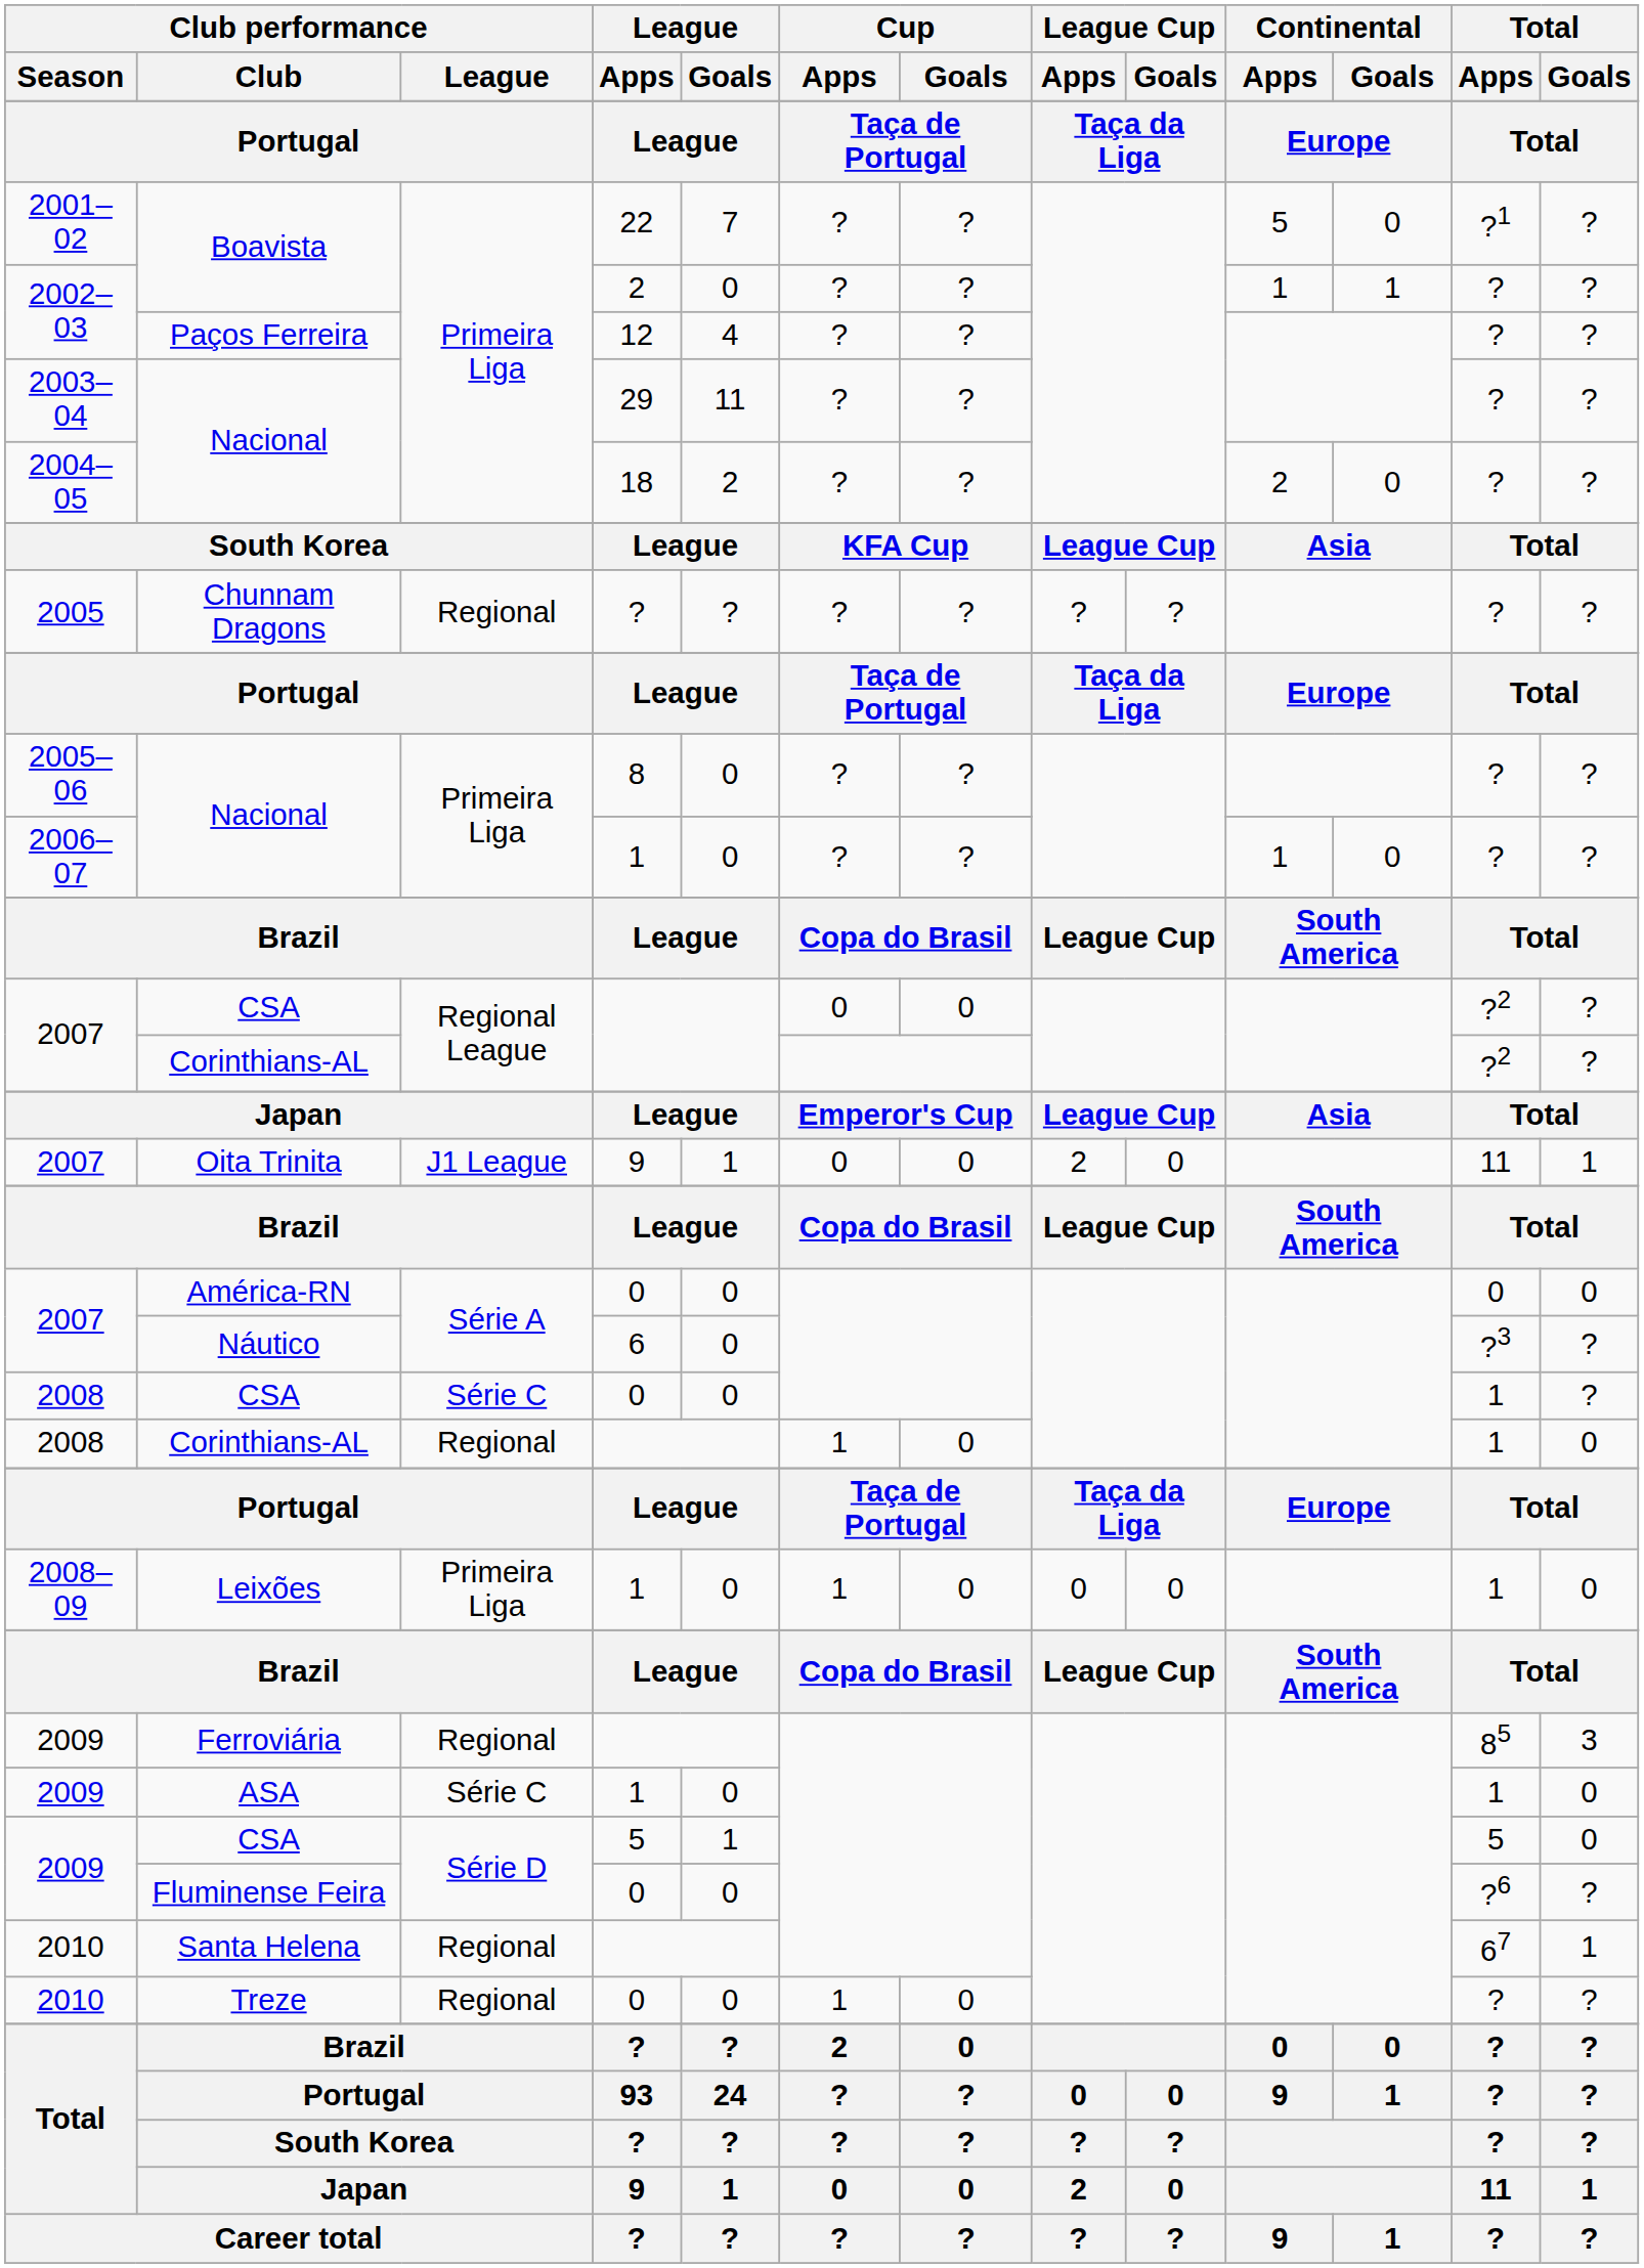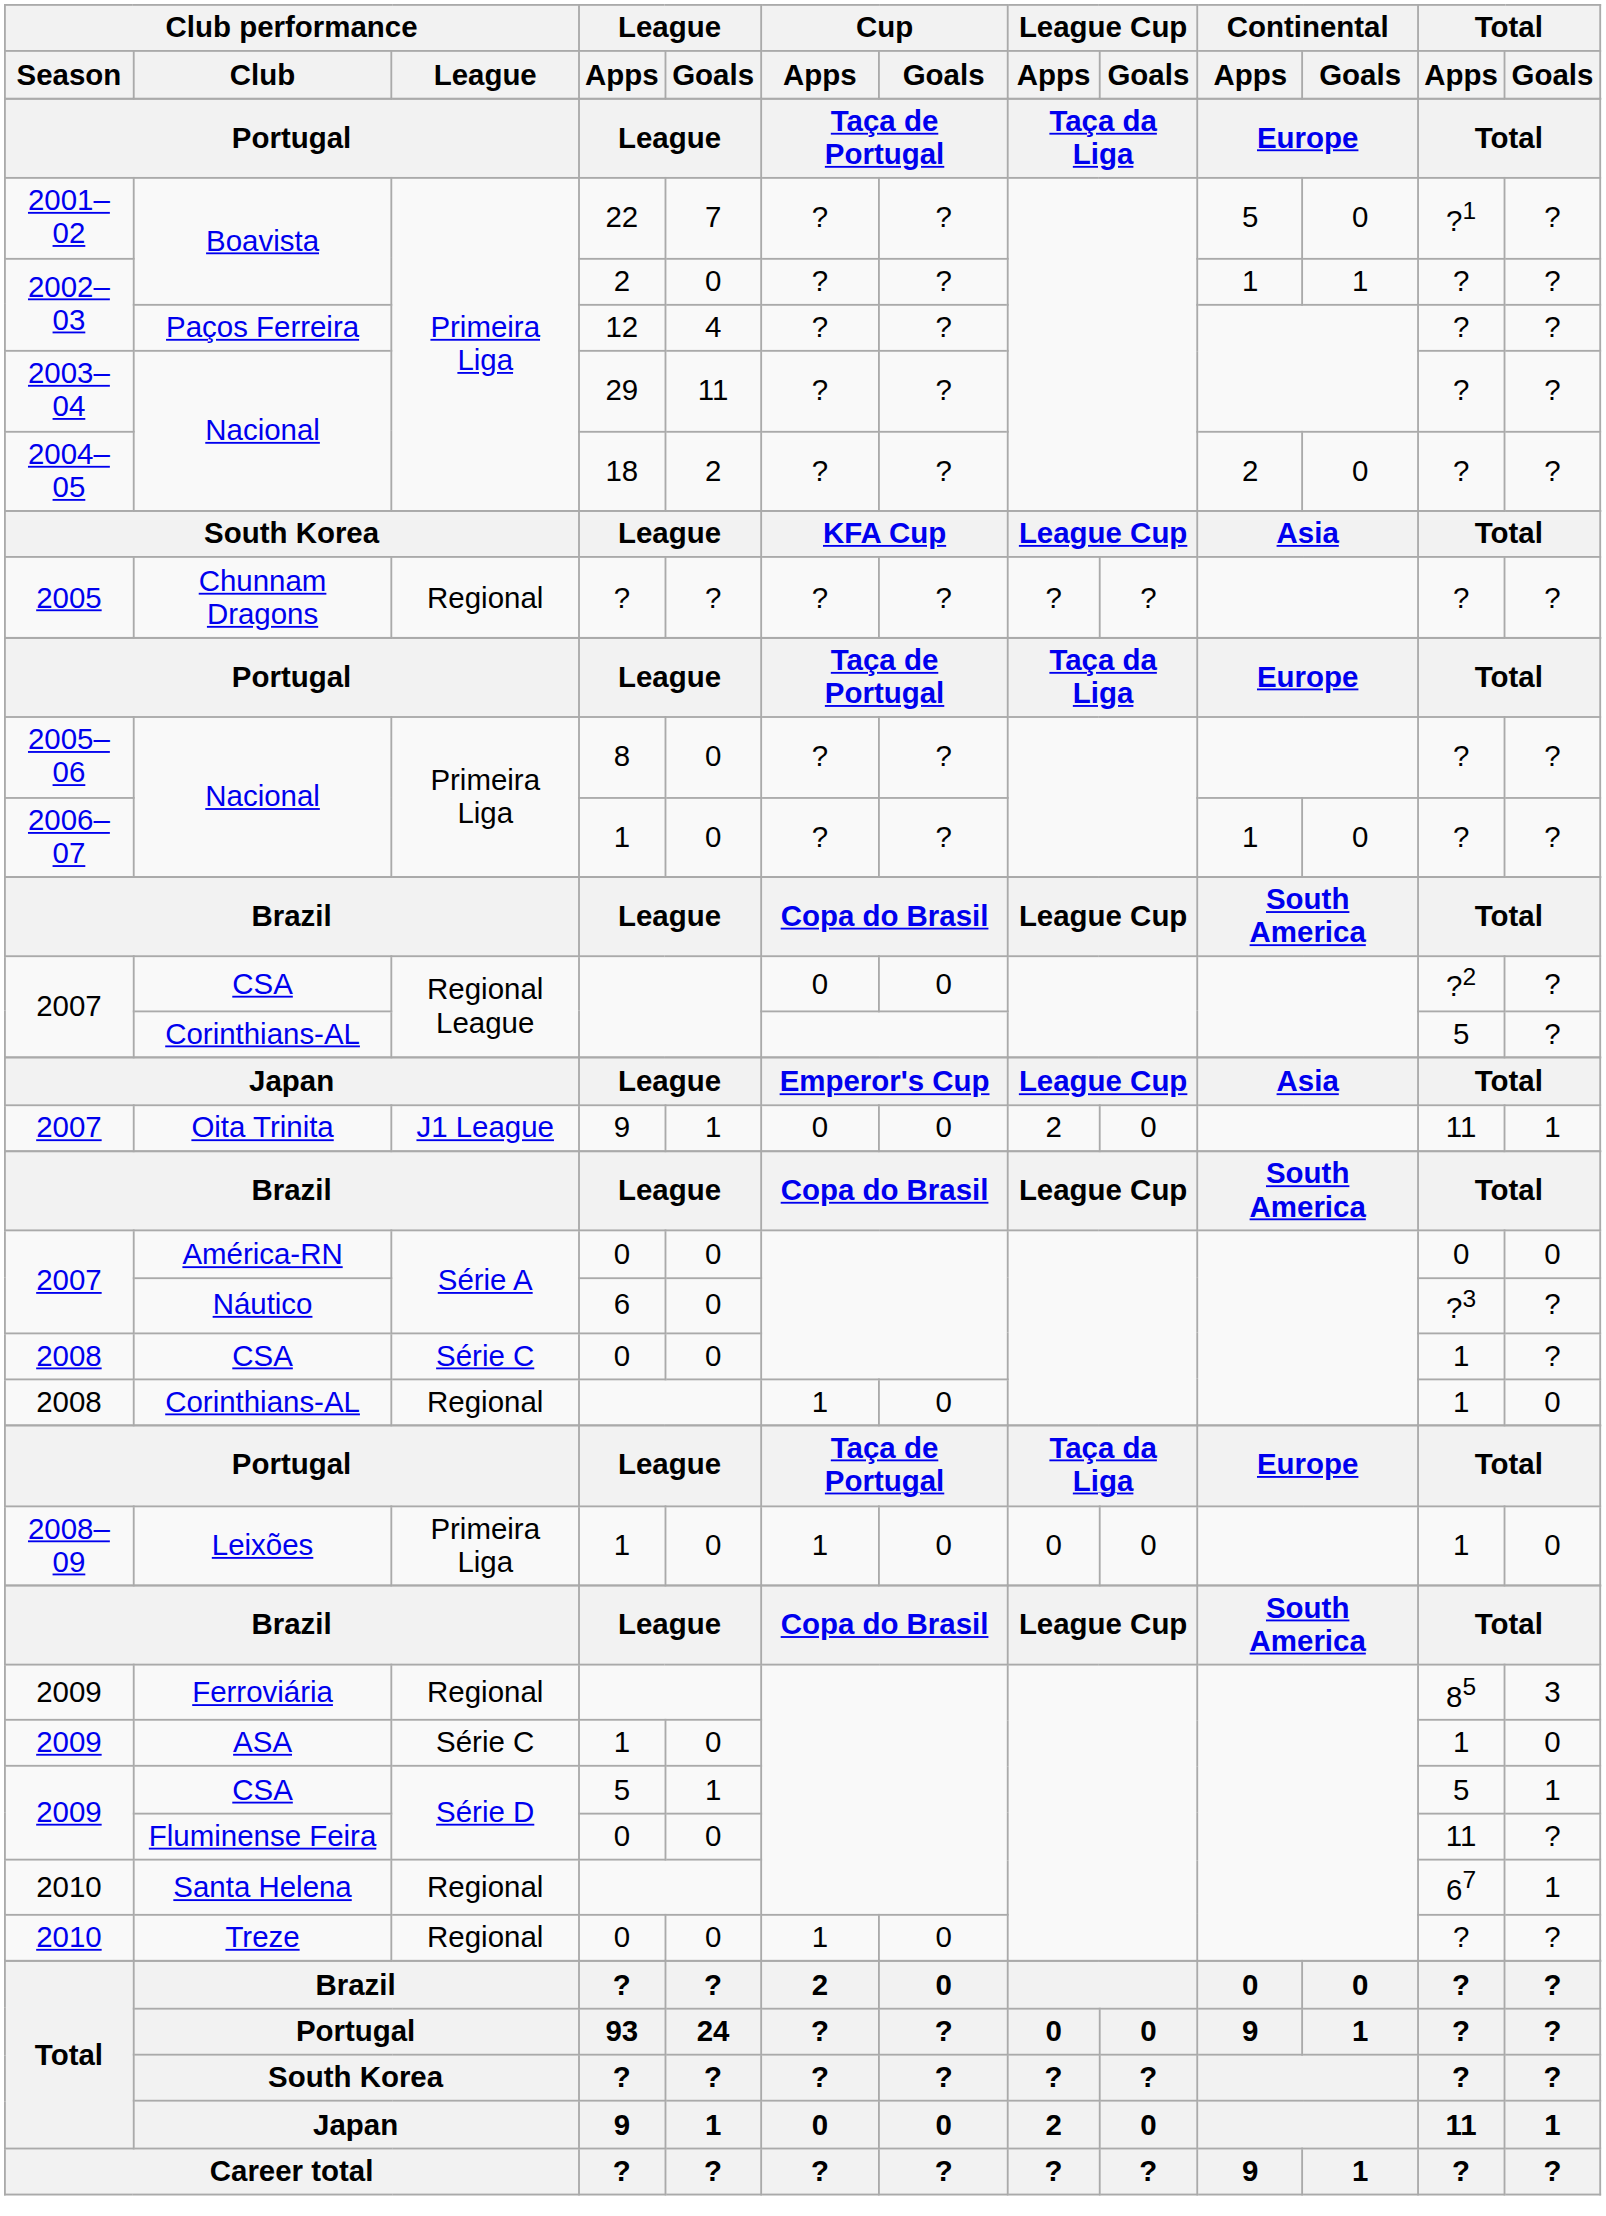 <table class="wikitable" style="text-align:center">
 <tr>
 <th colspan=3>Club performance</th>
 <th colspan=2>League</th>
 <th colspan=2>Cup</th>
 <th colspan=2>League Cup</th>
 <th colspan=2>Continental</th>
 <th colspan=2>Total</th>
 </tr>
 <tr>
 <th>Season</th>
 <th>Club</th>
 <th>League</th>
 <th>Apps</th>
 <th>Goals</th>
 <th>Apps</th>
 <th>Goals</th>
 <th>Apps</th>
 <th>Goals</th>
 <th>Apps</th>
 <th>Goals</th>
 <th>Apps</th>
 <th>Goals</th>
 </tr>
 <tr>
 </tr>
 <tr>
 <th colspan=3>Portugal</th>
 <th colspan=2>League</th>
 <th colspan=2><a href='#'>Taça de Portugal</a></th>
 <th colspan=2><a href='#'>Taça da Liga</a></th>
 <th colspan=2><a href='#'>Europe</a></th>
 <th colspan=2>Total</th>
 </tr>
 <tr>
 <td><a href='#'>2001–02</a></td>
 <td rowspan=2><a href='#'>Boavista</a></td>
 <td rowspan=5><a href='#'>Primeira Liga</a></td>
 <td>22</td>
 <td>7</td>
 <td>?</td>
 <td>?</td>
 <td rowspan=5 colspan=2></td>
 <td>5</td>
 <td>0</td>
 <td>?<sup>1</sup></td>
 <td>?</td>
 </tr>
 <tr>
 <td rowspan=2><a href='#'>2002–03</a></td>
 <td>2</td>
 <td>0</td>
 <td>?</td>
 <td>?</td>
 <td>1</td>
 <td>1</td>
 <td>?</td>
 <td>?</td>
 </tr>
 <tr>
 <td><a href='#'>Paços Ferreira</a></td>
 <td>12</td>
 <td>4</td>
 <td>?</td>
 <td>?</td>
 <td rowspan=2 colspan=2></td>
 <td>?</td>
 <td>?</td>
 </tr>
 <tr>
 <td><a href='#'>2003–04</a></td>
 <td rowspan=2><a href='#'>Nacional</a></td>
 <td>29</td>
 <td>11</td>
 <td>?</td>
 <td>?</td>
 <td>?</td>
 <td>?</td>
 </tr>
 <tr>
 <td><a href='#'>2004–05</a></td>
 <td>18</td>
 <td>2</td>
 <td>?</td>
 <td>?</td>
 <td>2</td>
 <td>0</td>
 <td>?</td>
 <td>?</td>
 </tr>
 <tr>
 </tr>
 <tr>
 <th colspan=3>South Korea</th>
 <th colspan=2>League</th>
 <th colspan=2><a href='#'>KFA Cup</a></th>
 <th colspan=2><a href='#'>League Cup</a></th>
 <th colspan=2><a href='#'>Asia</a></th>
 <th colspan=2>Total</th>
 </tr>
 <tr>
 <td><a href='#'>2005</a></td>
 <td><a href='#'>Chunnam Dragons</a></td>
 <td>Regional</td>
 <td>?</td>
 <td>?</td>
 <td>?</td>
 <td>?</td>
 <td>?</td>
 <td>?</td>
 <td colspan=2></td>
 <td>?</td>
 <td>?</td>
 </tr>
 <tr>
 </tr>
 <tr>
 <th colspan=3>Portugal</th>
 <th colspan=2>League</th>
 <th colspan=2><a href='#'>Taça de Portugal</a></th>
 <th colspan=2><a href='#'>Taça da Liga</a></th>
 <th colspan=2><a href='#'>Europe</a></th>
 <th colspan=2>Total</th>
 </tr>
 <tr>
 <td><a href='#'>2005–06</a></td>
 <td rowspan=2><a href='#'>Nacional</a></td>
 <td rowspan=2>Primeira Liga</td>
 <td>8</td>
 <td>0</td>
 <td>?</td>
 <td>?</td>
 <td rowspan=2 colspan=2></td>
 <td colspan=2></td>
 <td>?</td>
 <td>?</td>
 </tr>
 <tr>
 <td><a href='#'>2006–07</a></td>
 <td>1</td>
 <td>0</td>
 <td>?</td>
 <td>?</td>
 <td>1</td>
 <td>0</td>
 <td>?</td>
 <td>?</td>
 </tr>
 <tr>
 </tr>
 <tr>
 <th colspan=3>Brazil</th>
 <th colspan=2>League</th>
 <th colspan=2><a href='#'>Copa do Brasil</a></th>
 <th colspan=2>League Cup</th>
 <th colspan=2><a href='#'>South America</a></th>
 <th colspan=2>Total</th>
 </tr>
 <tr>
 <td rowspan=2>2007</td>
 <td><a href='#'>CSA</a></td>
 <td rowspan=2>Regional<br>League</td>
 <td rowspan=2 colspan=2></td>
 <td>0</td>
 <td>0</td>
 <td rowspan=2 colspan=2></td>
 <td rowspan=2 colspan=2></td>
 <td>?<sup>2</sup></td>
 <td>?</td>
 </tr>
 <tr>
 <td><a href='#'>Corinthians-AL</a></td>
 <td colspan=2></td>
-<td>?<sup>2</sup></td>
+<td>5</td>
 <td>?</td>
 </tr>
 <tr>
 </tr>
 <tr>
 <th colspan=3>Japan</th>
 <th colspan=2>League</th>
 <th colspan=2><a href='#'>Emperor's Cup</a></th>
 <th colspan=2><a href='#'>League Cup</a></th>
 <th colspan=2><a href='#'>Asia</a></th>
 <th colspan=2>Total</th>
 </tr>
 <tr>
 <td><a href='#'>2007</a></td>
 <td><a href='#'>Oita Trinita</a></td>
 <td><a href='#'>J1 League</a></td>
 <td>9</td>
 <td>1</td>
 <td>0</td>
 <td>0</td>
 <td>2</td>
 <td>0</td>
 <td colspan=2></td>
 <td>11</td>
 <td>1</td>
 </tr>
 <tr>
 </tr>
 <tr>
 <th colspan=3>Brazil</th>
 <th colspan=2>League</th>
 <th colspan=2><a href='#'>Copa do Brasil</a></th>
 <th colspan=2>League Cup</th>
 <th colspan=2><a href='#'>South America</a></th>
 <th colspan=2>Total</th>
 </tr>
 <tr>
 <td rowspan=2><a href='#'>2007</a></td>
 <td><a href='#'>América-RN</a></td>
 <td rowspan=2><a href='#'>Série A</a></td>
 <td>0</td>
 <td>0</td>
 <td rowspan=3 colspan=2></td>
 <td rowspan=4 colspan=2></td>
 <td rowspan=4 colspan=2></td>
 <td>0</td>
 <td>0</td>
 </tr>
 <tr>
 <td><a href='#'>Náutico</a></td>
 <td>6</td>
 <td>0</td>
 <td>?<sup>3</sup></td>
 <td>?</td>
 </tr>
 <tr>
 <td><a href='#'>2008</a></td>
 <td><a href='#'>CSA</a></td>
 <td><a href='#'>Série C</a></td>
 <td>0</td>
 <td>0</td>
 <td>1</td>
 <td>?</td>
 </tr>
 <tr>
 <td>2008</td>
 <td><a href='#'>Corinthians-AL</a></td>
 <td>Regional</td>
 <td colspan=2></td>
 <td>1</td>
 <td>0</td>
 <td>1</td>
 <td>0</td>
 </tr>
 <tr>
 </tr>
 <tr>
 <th colspan=3>Portugal</th>
 <th colspan=2>League</th>
 <th colspan=2><a href='#'>Taça de Portugal</a></th>
 <th colspan=2><a href='#'>Taça da Liga</a></th>
 <th colspan=2><a href='#'>Europe</a></th>
 <th colspan=2>Total</th>
 </tr>
 <tr>
 <td><a href='#'>2008–09</a></td>
 <td><a href='#'>Leixões</a></td>
 <td>Primeira Liga</td>
 <td>1</td>
 <td>0</td>
 <td>1</td>
 <td>0</td>
 <td>0</td>
 <td>0</td>
 <td colspan=2></td>
 <td>1</td>
 <td>0</td>
 </tr>
 <tr>
 </tr>
 <tr>
 <th colspan=3>Brazil</th>
 <th colspan=2>League</th>
 <th colspan=2><a href='#'>Copa do Brasil</a></th>
 <th colspan=2>League Cup</th>
 <th colspan=2><a href='#'>South America</a></th>
 <th colspan=2>Total</th>
 </tr>
 <tr>
 <td>2009</td>
 <td><a href='#'>Ferroviária</a></td>
 <td>Regional</td>
 <td colspan=2></td>
 <td rowspan=5 colspan=2></td>
 <td rowspan=6 colspan=2></td>
 <td rowspan=6 colspan=2></td>
 <td>8<sup>5</sup></td>
 <td>3</td>
 </tr>
 <tr>
 <td><a href='#'>2009</a></td>
 <td><a href='#'>ASA</a></td>
 <td>Série C</td>
 <td>1</td>
 <td>0</td>
 <td>1</td>
 <td>0</td>
 </tr>
 <tr>
 <td rowspan=2><a href='#'>2009</a></td>
 <td><a href='#'>CSA</a></td>
 <td rowspan=2><a href='#'>Série D</a></td>
 <td>5</td>
 <td>1</td>
 <td>5</td>
-<td>0</td>
+<td>1</td>
 </tr>
 <tr>
 <td><a href='#'>Fluminense Feira</a></td>
 <td>0</td>
 <td>0</td>
-<td>?<sup>6</sup></td>
+<td>11</td>
 <td>?</td>
 </tr>
 <tr>
 <td>2010</td>
 <td><a href='#'>Santa Helena</a></td>
 <td>Regional</td>
 <td colspan=2></td>
 <td>6<sup>7</sup></td>
 <td>1</td>
 </tr>
 <tr>
 <td><a href='#'>2010</a></td>
 <td><a href='#'>Treze</a></td>
 <td>Regional</td>
 <td>0</td>
 <td>0</td>
 <td>1</td>
 <td>0</td>
 <td>?</td>
 <td>?</td>
 </tr>
 <tr>
 </tr>
 <tr>
 <th rowspan=4>Total</th>
 <th colspan=2>Brazil</th>
 <th>?</th>
 <th>?</th>
 <th>2</th>
 <th>0</th>
 <th colspan=2></th>
 <th>0</th>
 <th>0</th>
 <th>?</th>
 <th>?</th>
 </tr>
 <tr>
 <th colspan=2>Portugal</th>
 <th>93</th>
 <th>24</th>
 <th>?</th>
 <th>?</th>
 <th>0</th>
 <th>0</th>
 <th>9</th>
 <th>1</th>
 <th>?</th>
 <th>?</th>
 </tr>
 <tr>
 <th colspan=2>South Korea</th>
 <th>?</th>
 <th>?</th>
 <th>?</th>
 <th>?</th>
 <th>?</th>
 <th>?</th>
 <th colspan=2></th>
 <th>?</th>
 <th>?</th>
 </tr>
 <tr>
 <th colspan=2>Japan</th>
 <th>9</th>
 <th>1</th>
 <th>0</th>
 <th>0</th>
 <th>2</th>
 <th>0</th>
 <th colspan=2></th>
 <th>11</th>
 <th>1</th>
 </tr>
 <tr>
 <th colspan=3>Career total</th>
 <th>?</th>
 <th>?</th>
 <th>?</th>
 <th>?</th>
 <th>?</th>
 <th>?</th>
 <th>9</th>
 <th>1</th>
 <th>?</th>
 <th>?</th>
 </tr>
 </table>
